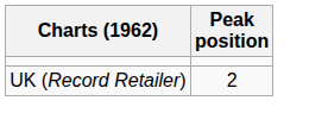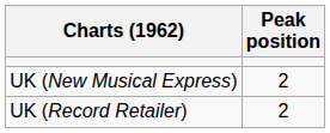 <table class="wikitable sortable">
 <tr>
 <th>Charts (1962)</th>
 <th>Peak<br>position</th>
 </tr>
 <tr>
 <td></td>
 </tr>
 <tr>
+<td>UK (<em>New Musical Express</em>)</td>
+<td align="center">2</td>
+</tr>
+<tr>
 <td>UK (<em>Record Retailer</em>)</td>
 <td align="center">2</td>
 </tr>
 </table>
